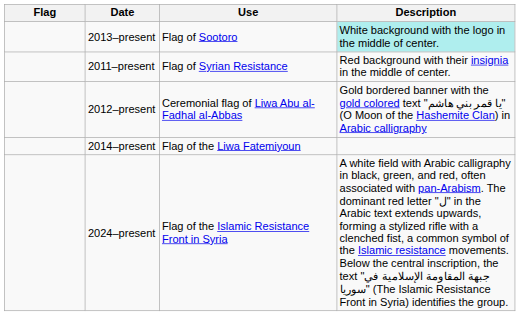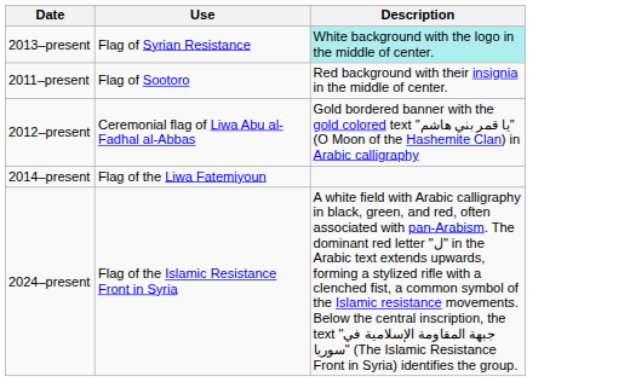 <table class="wikitable">
 <tr>
-<th style="width:110px;">Flag</th>
 <th style="width:100px;">Date</th>
 <th style="width:250px;">Use</th>
 <th style="width:250px;">Description</th>
 </tr>
 <tr>
-<td></td>
 <td>2013–present</td>
-<td>Flag of <a href='#'>Sootoro</a></td>
+<td>Flag of <a href='#'>Syrian Resistance</a></td>
 <td style="background: paleturquoise;">White background with the logo in the middle of center.</td>
 </tr>
 <tr>
-<td></td>
 <td>2011–present</td>
-<td>Flag of <a href='#'>Syrian Resistance</a></td>
+<td>Flag of <a href='#'>Sootoro</a></td>
 <td>Red background with their <a href='#'>insignia</a> in the middle of center.</td>
 </tr>
 <tr>
-<td></td>
 <td>2012–present</td>
 <td>Ceremonial flag of <a href='#'>Liwa Abu al-Fadhal al-Abbas</a></td>
 <td>Gold bordered banner with the <a href='#'>gold colored</a> text "يا قمر بني هاشم" (O Moon of the <a href='#'>Hashemite Clan</a>) in <a href='#'>Arabic calligraphy</a></td>
 </tr>
 <tr>
-<td></td>
 <td>2014–present</td>
 <td>Flag of the <a href='#'>Liwa Fatemiyoun</a></td>
 <td></td>
 </tr>
 <tr>
-<td></td>
 <td>2024–present</td>
 <td>Flag of the <a href='#'>Islamic Resistance Front in Syria</a></td>
 <td>A white field with Arabic calligraphy in black, green, and red, often associated with <a href='#'>pan-Arabism</a>. The dominant red letter "ل" in the Arabic text extends upwards, forming a stylized rifle with a clenched fist, a common symbol of the <a href='#'>Islamic resistance</a> movements. Below the central inscription, the text "جبهة المقاومة الإسلامية في سوريا" (The Islamic Resistance Front in Syria) identifies the group.</td>
 </tr>
 </table>
